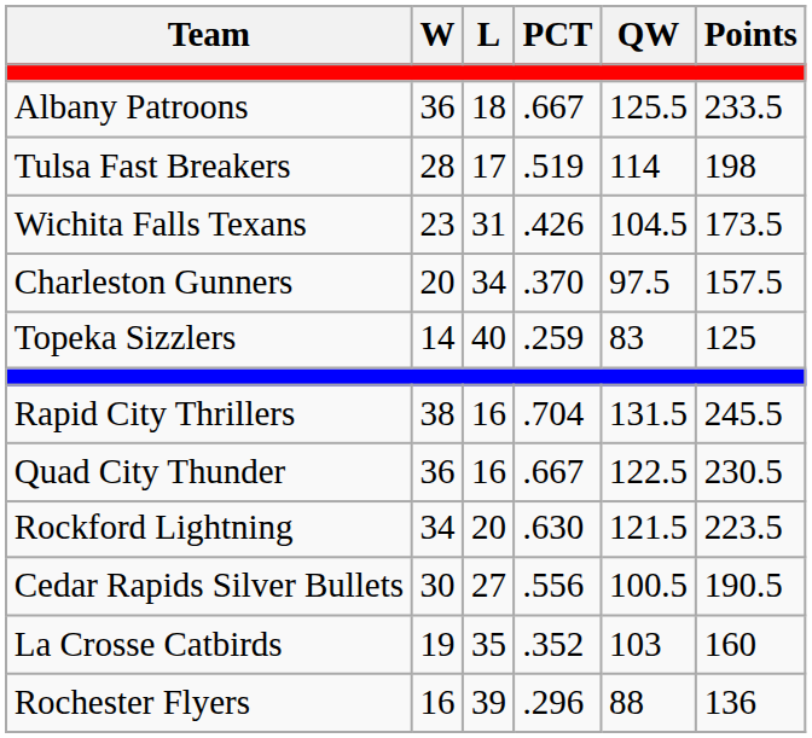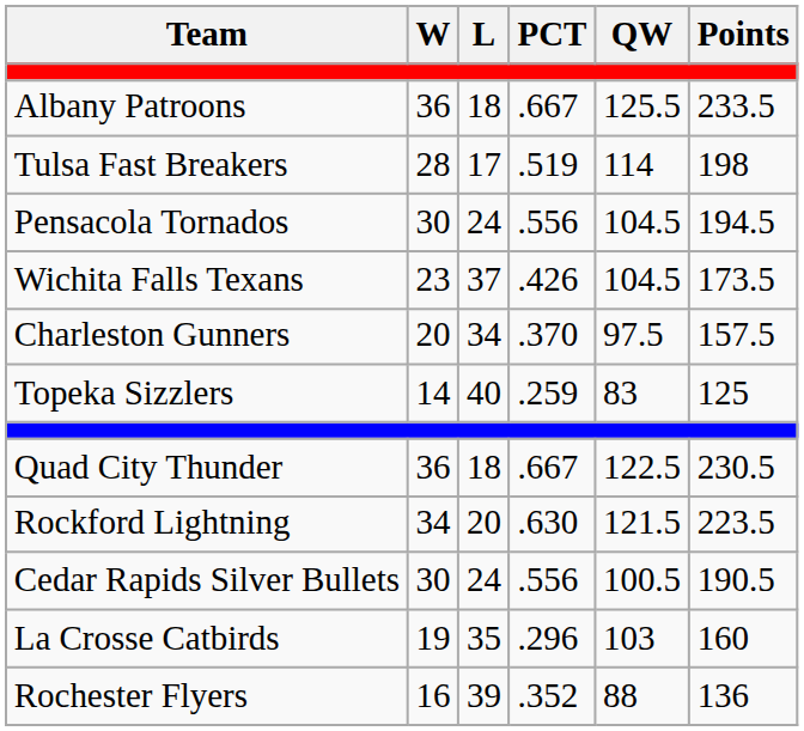 <table class="wikitable" style="font-size:90%">
 <tr>
 <th>Team</th>
 <th>W</th>
 <th>L</th>
 <th>PCT</th>
 <th>QW</th>
 <th>Points</th>
 </tr>
 <tr>
 <th style="background:red" colspan="6"></th>
 </tr>
 <tr>
 <td>Albany Patroons</td>
 <td>36</td>
 <td>18</td>
 <td>.667</td>
 <td>125.5</td>
 <td>233.5</td>
 </tr>
 <tr>
 <td>Tulsa Fast Breakers</td>
 <td>28</td>
 <td>17</td>
 <td>.519</td>
 <td>114</td>
 <td>198</td>
 </tr>
 <tr>
+<td>Pensacola Tornados</td>
+<td>30</td>
+<td>24</td>
+<td>.556</td>
+<td>104.5</td>
+<td>194.5</td>
+</tr>
+<tr>
 <td>Wichita Falls Texans</td>
 <td>23</td>
-<td>31</td>
+<td>37</td>
 <td>.426</td>
 <td>104.5</td>
 <td>173.5</td>
 </tr>
 <tr>
 <td>Charleston Gunners</td>
 <td>20</td>
 <td>34</td>
 <td>.370</td>
 <td>97.5</td>
 <td>157.5</td>
 </tr>
 <tr>
 <td>Topeka Sizzlers</td>
 <td>14</td>
 <td>40</td>
 <td>.259</td>
 <td>83</td>
 <td>125</td>
 </tr>
 <tr>
 <th style="background:blue" colspan="6"></th>
 </tr>
 <tr>
-<td>Rapid City Thrillers</td>
-<td>38</td>
-<td>16</td>
-<td>.704</td>
-<td>131.5</td>
-<td>245.5</td>
-</tr>
-<tr>
 <td>Quad City Thunder</td>
 <td>36</td>
-<td>16</td>
+<td>18</td>
 <td>.667</td>
 <td>122.5</td>
 <td>230.5</td>
 </tr>
 <tr>
 <td>Rockford Lightning</td>
 <td>34</td>
 <td>20</td>
 <td>.630</td>
 <td>121.5</td>
 <td>223.5</td>
 </tr>
 <tr>
 <td>Cedar Rapids Silver Bullets</td>
 <td>30</td>
-<td>27</td>
+<td>24</td>
 <td>.556</td>
 <td>100.5</td>
 <td>190.5</td>
 </tr>
 <tr>
 <td>La Crosse Catbirds</td>
 <td>19</td>
 <td>35</td>
-<td>.352</td>
+<td>.296</td>
 <td>103</td>
 <td>160</td>
 </tr>
 <tr>
 <td>Rochester Flyers</td>
 <td>16</td>
 <td>39</td>
-<td>.296</td>
+<td>.352</td>
 <td>88</td>
 <td>136</td>
 </tr>
 </table>
